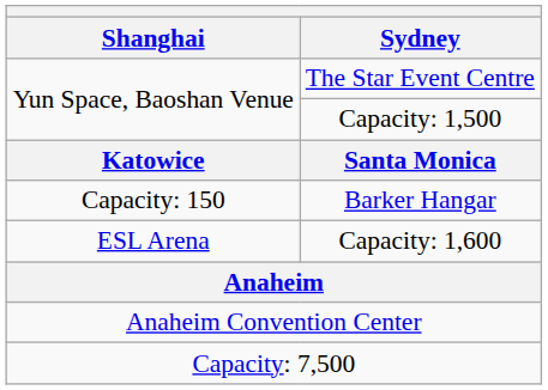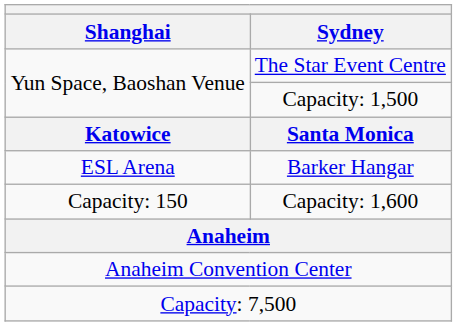 <table class="wikitable" style="text-align:center;margin:1em auto;">
 <tr>
 <th colspan="3"></th>
 </tr>
 <tr>
 <th><a href='#'>Shanghai</a></th>
 <th><a href='#'>Sydney</a></th>
 </tr>
 <tr>
 <td rowspan="2">Yun Space, Baoshan Venue</td>
 <td><a href='#'>The Star Event Centre</a></td>
 </tr>
 <tr>
 <td>Capacity: 1,500</td>
 </tr>
 <tr>
 <th><a href='#'>Katowice</a></th>
 <th><a href='#'>Santa Monica</a></th>
 </tr>
 <tr>
-<td>Capacity: 150</td>
+<td><a href='#'>ESL Arena</a></td>
 <td><a href='#'>Barker Hangar</a></td>
 </tr>
 <tr>
-<td><a href='#'>ESL Arena</a></td>
+<td>Capacity: 150</td>
 <td>Capacity: 1,600</td>
 </tr>
 <tr>
 <th colspan="4"><a href='#'>Anaheim</a></th>
 </tr>
 <tr>
 <td colspan="4"><a href='#'>Anaheim Convention Center</a></td>
 </tr>
 <tr>
 <td colspan="4"><a href='#'>Capacity</a>: 7,500</td>
 </tr>
 </table>
